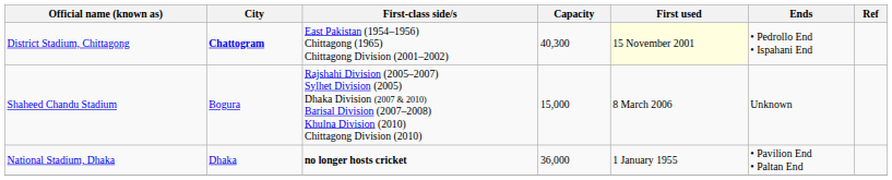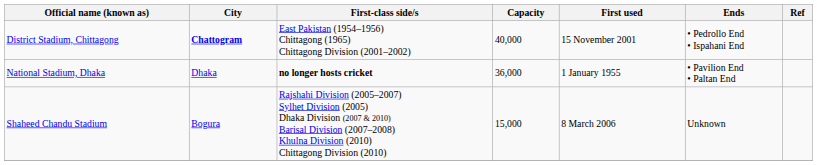 <table class="wikitable sortable" style="font-size:95%;" width="100%">
 <tr>
 <th>Official name (known as)</th>
 <th>City</th>
 <th>First-class side/s</th>
 <th>Capacity</th>
 <th>First used</th>
 <th>Ends</th>
 <th>Ref</th>
 </tr>
 <tr>
 <td><a href='#'>District Stadium, Chittagong</a></td>
 <td><strong><a href='#'>Chattogram</a></strong></td>
 <td><a href='#'>East Pakistan</a> (1954–1956)<br>Chittagong (1965)<br>Chittagong Division (2001–2002)</td>
-<td>40,300</td>
-<td style="background: lightyellow;">15 November 2001</td>
+<td>40,000</td>
+<td>15 November 2001</td>
 <td>• Pedrollo End<br>• Ispahani End</td>
+<td></td>
+</tr>
+<tr>
+<td><a href='#'>National Stadium, Dhaka</a></td>
+<td><a href='#'>Dhaka</a></td>
+<td><strong>no longer hosts cricket</strong></td>
+<td>36,000</td>
+<td>1 January 1955</td>
+<td>• Pavilion End <br> • Paltan End</td>
 <td></td>
 </tr>
 <tr>
 <td><a href='#'>Shaheed Chandu Stadium</a></td>
 <td><a href='#'>Bogura</a></td>
 <td><a href='#'>Rajshahi Division</a> (2005–2007)<br><a href='#'>Sylhet Division</a> (2005)<br>Dhaka Division <small>(2007 & 2010)</small><br><a href='#'>Barisal Division</a> (2007–2008)<br><a href='#'>Khulna Division</a> (2010)<br>Chittagong Division (2010)</td>
 <td>15,000</td>
 <td>8 March 2006</td>
 <td>Unknown</td>
 <td></td>
 </tr>
 <tr>
-<td><a href='#'>National Stadium, Dhaka</a></td>
-<td><a href='#'>Dhaka</a></td>
-<td><strong>no longer hosts cricket</strong></td>
-<td>36,000</td>
-<td>1 January 1955</td>
-<td>• Pavilion End <br> • Paltan End</td>
-<td></td>
-</tr>
-<tr>
 </tr>
 </table>
